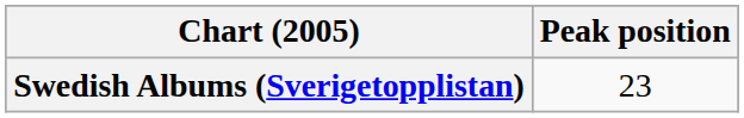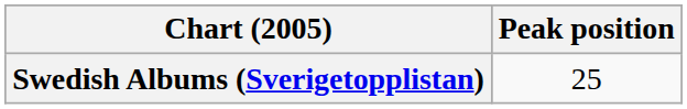 <table class="wikitable plainrowheaders" style="text-align:center">
 <tr>
 <th>Chart (2005)</th>
 <th>Peak position</th>
 </tr>
 <tr>
 <th scope="row">Swedish Albums (<a href='#'>Sverigetopplistan</a>)</th>
-<td>23</td>
+<td>25</td>
 </tr>
 </table>
